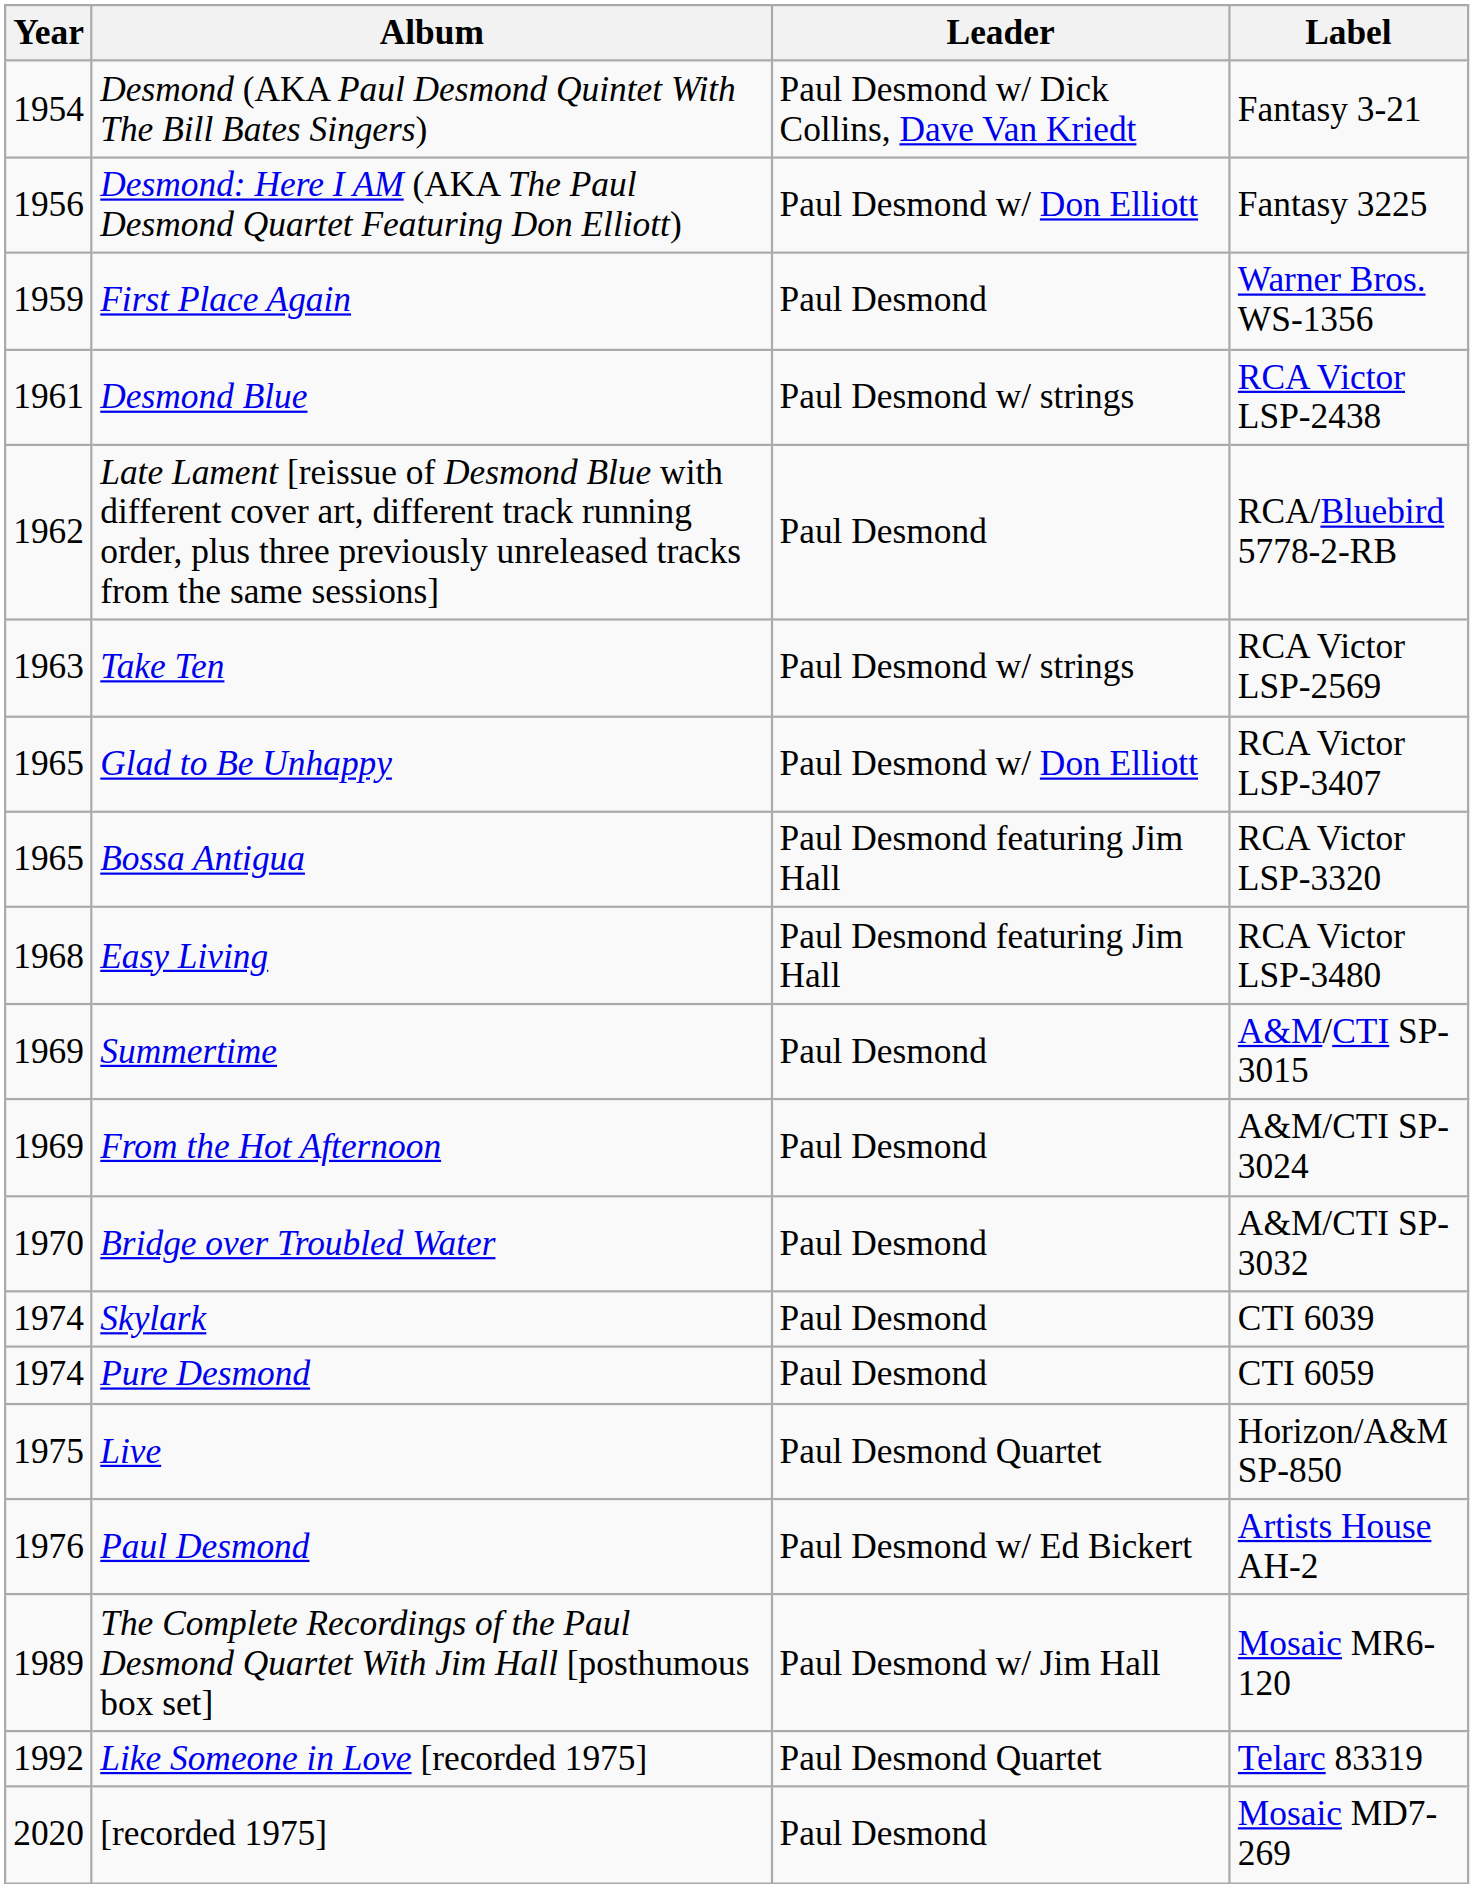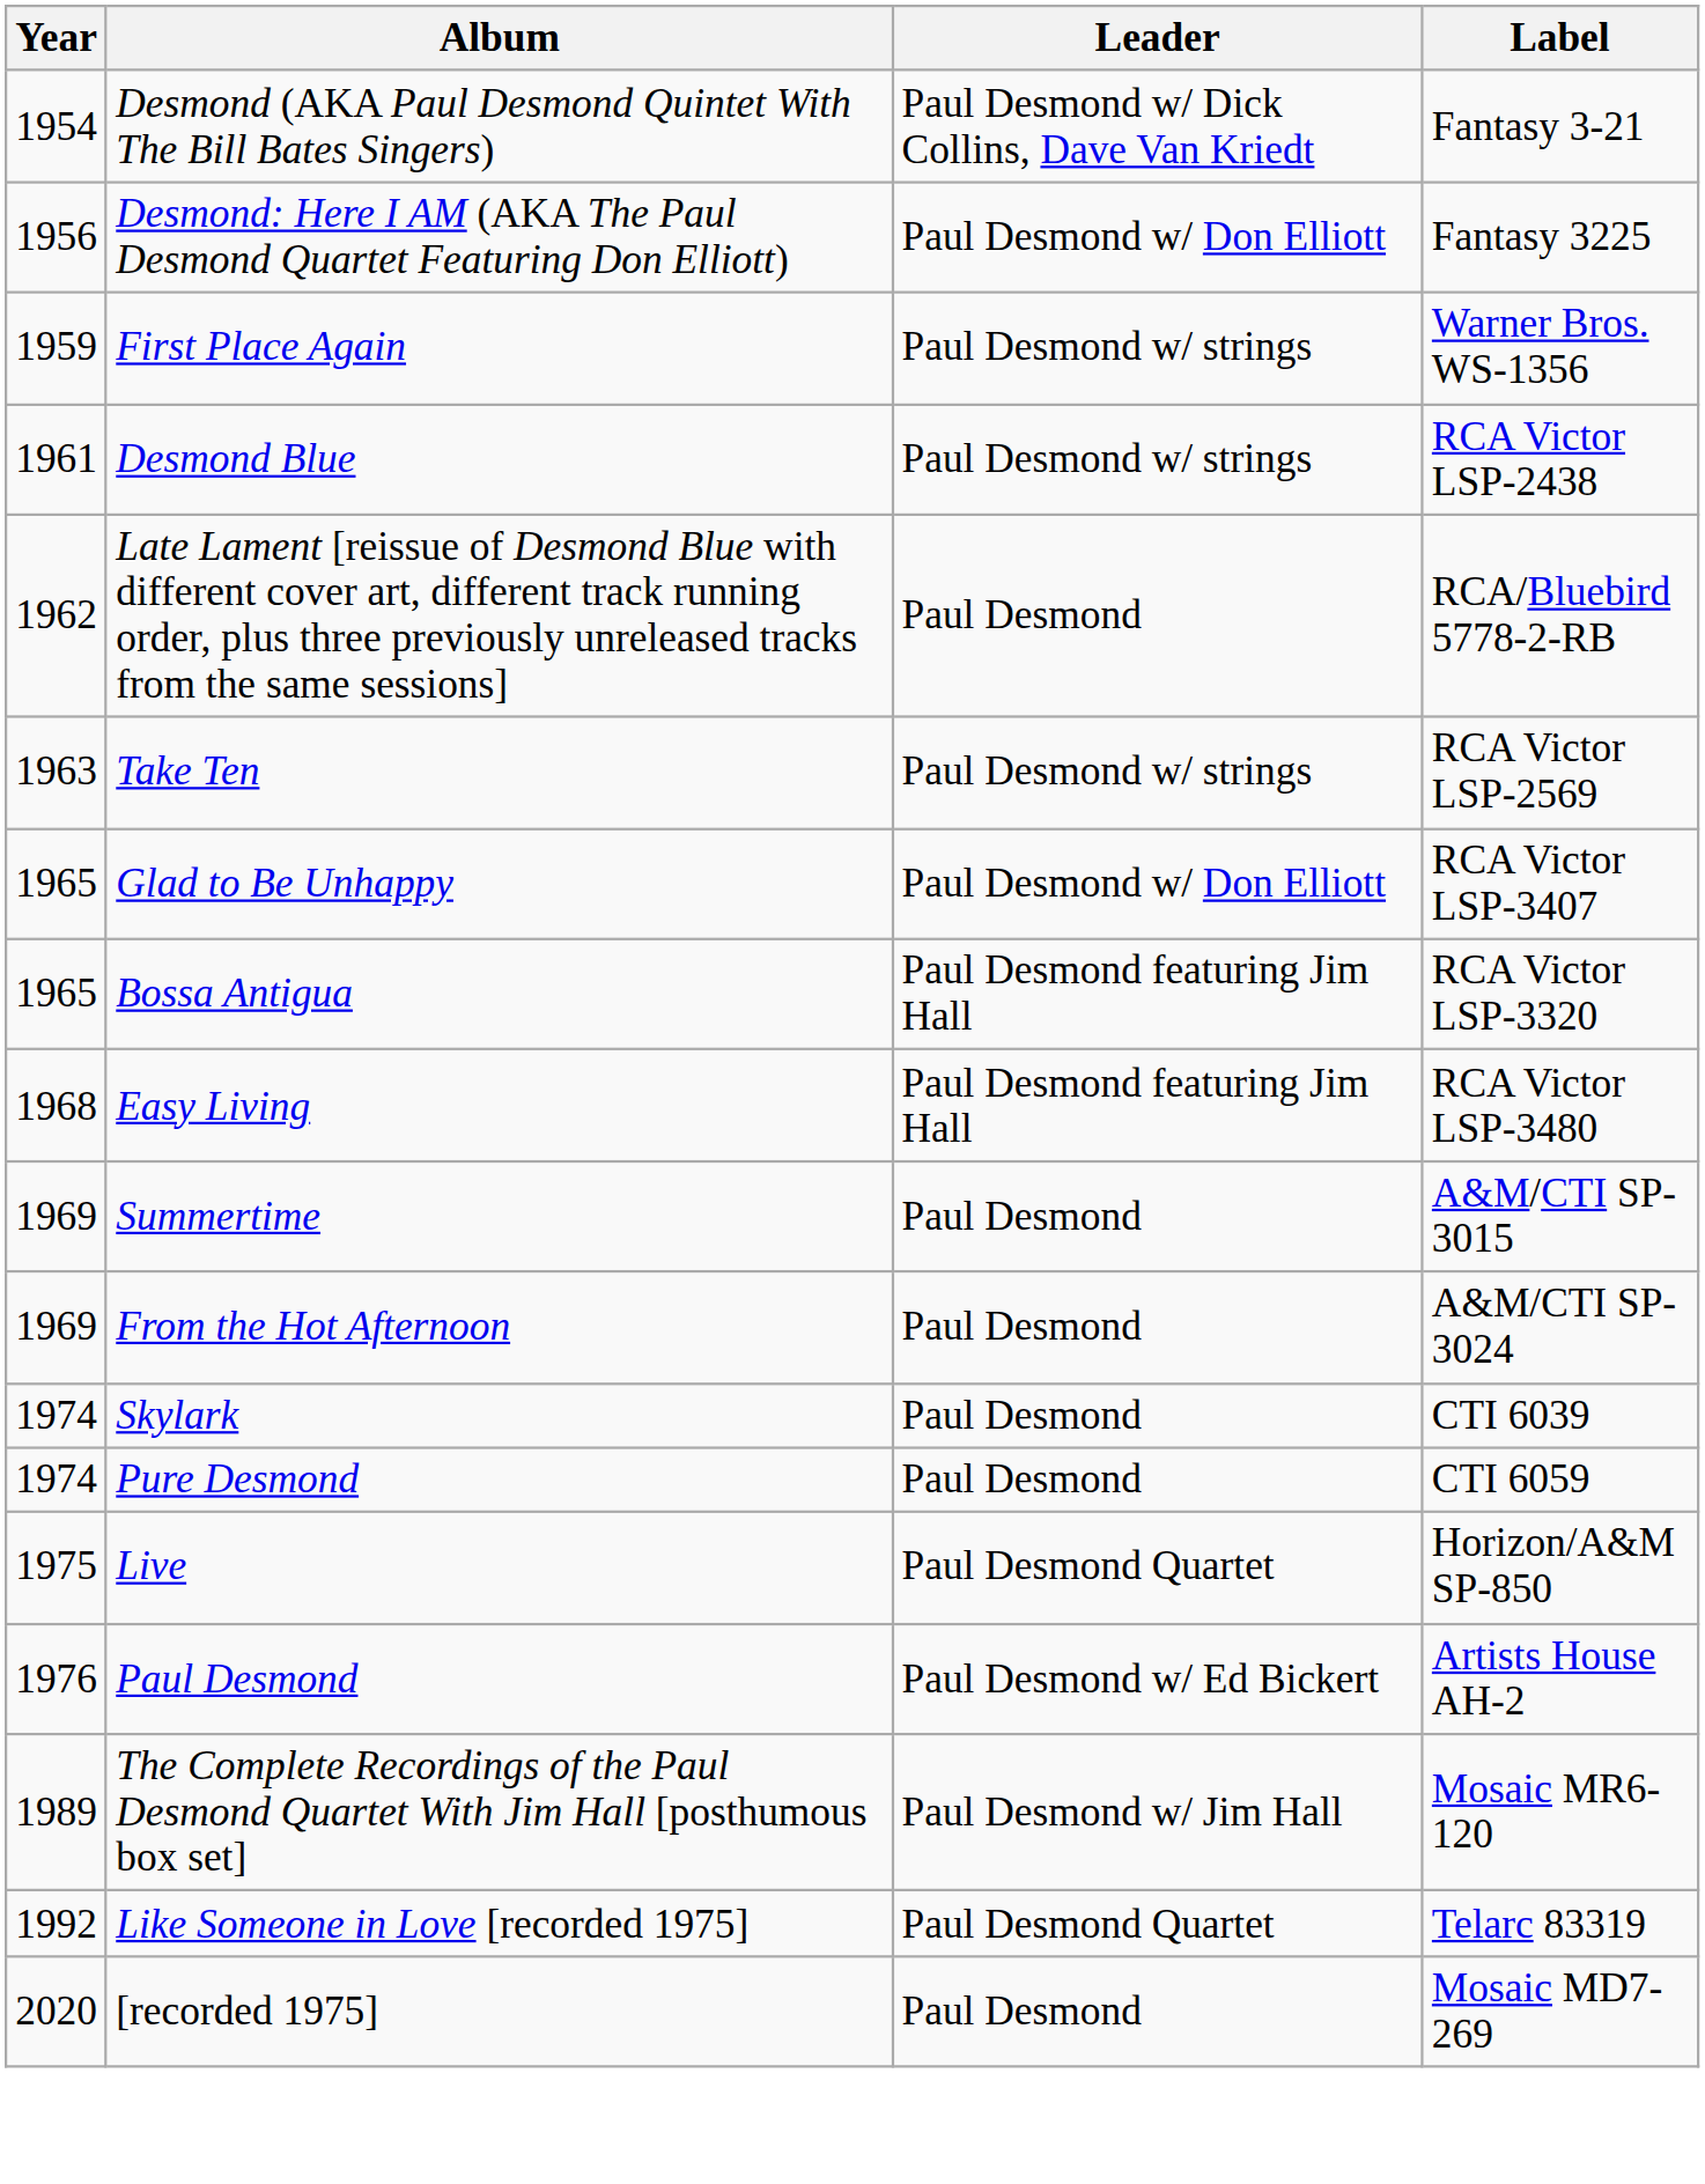 <table class="wikitable sortable">
 <tr>
 <th style="vertical-align:bottom; text-align:center; width:20px;">Year</th>
 <th valign="bottom" style="text-align:center; width:300px;">Album</th>
 <th style="vertical-align:bottom; text-align:center; width:200px;">Leader</th>
 <th style="vertical-align:bottom; text-align:center; width:100px;">Label</th>
 </tr>
 <tr>
 <td>1954</td>
 <td><em>Desmond</em> (AKA <em>Paul Desmond Quintet With The Bill Bates Singers</em>)</td>
 <td>Paul Desmond w/ Dick Collins, <a href='#'>Dave Van Kriedt</a></td>
 <td>Fantasy 3-21</td>
 </tr>
 <tr>
 <td>1956</td>
 <td><em><a href='#'>Desmond: Here I AM</a></em> (AKA <em>The Paul Desmond Quartet Featuring Don Elliott</em>)</td>
 <td>Paul Desmond w/ <a href='#'>Don Elliott</a></td>
 <td>Fantasy 3225</td>
 </tr>
 <tr>
 <td>1959</td>
 <td><em><a href='#'>First Place Again</a></em></td>
-<td>Paul Desmond</td>
+<td>Paul Desmond w/ strings</td>
 <td><a href='#'>Warner Bros.</a> WS-1356</td>
 </tr>
 <tr>
 <td>1961</td>
 <td><em><a href='#'>Desmond Blue</a></em></td>
 <td>Paul Desmond w/ strings</td>
 <td><a href='#'>RCA Victor</a> LSP-2438</td>
 </tr>
 <tr>
 <td>1962</td>
 <td><em>Late Lament</em> [reissue of <em>Desmond Blue</em> with different cover art, different track running order, plus three previously unreleased tracks from the same sessions]</td>
 <td>Paul Desmond</td>
 <td>RCA/<a href='#'>Bluebird</a> 5778-2-RB</td>
 </tr>
 <tr>
 <td>1963</td>
 <td><em><a href='#'>Take Ten</a></em></td>
 <td>Paul Desmond w/ strings</td>
 <td>RCA Victor LSP-2569</td>
 </tr>
 <tr>
 <td>1965</td>
 <td><em><a href='#'>Glad to Be Unhappy</a></em></td>
 <td>Paul Desmond w/ <a href='#'>Don Elliott</a></td>
 <td>RCA Victor LSP-3407</td>
 </tr>
 <tr>
 <td>1965</td>
 <td><em><a href='#'>Bossa Antigua</a></em></td>
 <td>Paul Desmond featuring Jim Hall</td>
 <td>RCA Victor LSP-3320</td>
 </tr>
 <tr>
 <td>1968</td>
 <td><em><a href='#'>Easy Living</a></em></td>
 <td>Paul Desmond featuring Jim Hall</td>
 <td>RCA Victor LSP-3480</td>
 </tr>
 <tr>
 <td>1969</td>
 <td><em><a href='#'>Summertime</a></em></td>
 <td>Paul Desmond</td>
 <td><a href='#'>A&M</a>/<a href='#'>CTI</a> SP-3015</td>
 </tr>
 <tr>
 <td>1969</td>
 <td><em><a href='#'>From the Hot Afternoon</a></em></td>
 <td>Paul Desmond</td>
 <td>A&M/CTI SP-3024</td>
 </tr>
 <tr>
-<td>1970</td>
-<td><em><a href='#'>Bridge over Troubled Water</a></em></td>
-<td>Paul Desmond</td>
-<td>A&M/CTI SP-3032</td>
-</tr>
-<tr>
 <td>1974</td>
 <td><em><a href='#'>Skylark</a></em></td>
 <td>Paul Desmond</td>
 <td>CTI 6039</td>
 </tr>
 <tr>
 <td>1974</td>
 <td><em><a href='#'>Pure Desmond</a></em></td>
 <td>Paul Desmond</td>
 <td>CTI 6059</td>
 </tr>
 <tr>
 <td>1975</td>
 <td><em><a href='#'>Live</a></em></td>
 <td>Paul Desmond Quartet</td>
 <td>Horizon/A&M SP-850</td>
 </tr>
 <tr>
 <td>1976</td>
 <td><em><a href='#'>Paul Desmond</a></em></td>
 <td>Paul Desmond w/ Ed Bickert</td>
 <td><a href='#'>Artists House</a> AH-2</td>
 </tr>
 <tr>
 <td>1989</td>
 <td><em>The Complete Recordings of the Paul Desmond Quartet With Jim Hall</em> [posthumous box set]</td>
 <td>Paul Desmond w/ Jim Hall</td>
 <td><a href='#'>Mosaic</a> MR6-120</td>
 </tr>
 <tr>
 <td>1992</td>
 <td><em><a href='#'>Like Someone in Love</a></em> [recorded 1975]</td>
 <td>Paul Desmond Quartet</td>
 <td><a href='#'>Telarc</a> 83319</td>
 </tr>
 <tr>
 <td>2020</td>
 <td><em></em> [recorded 1975]</td>
 <td>Paul Desmond</td>
 <td><a href='#'>Mosaic</a>  MD7-269</td>
 </tr>
 </table>
